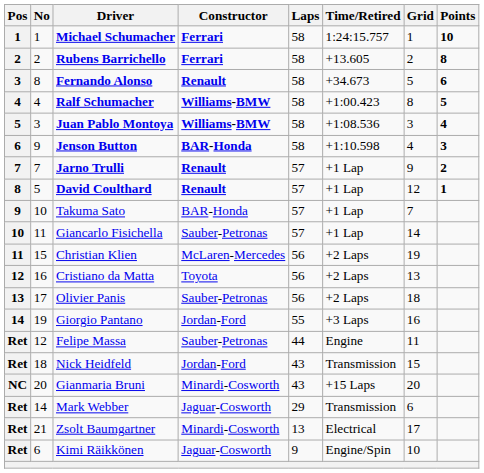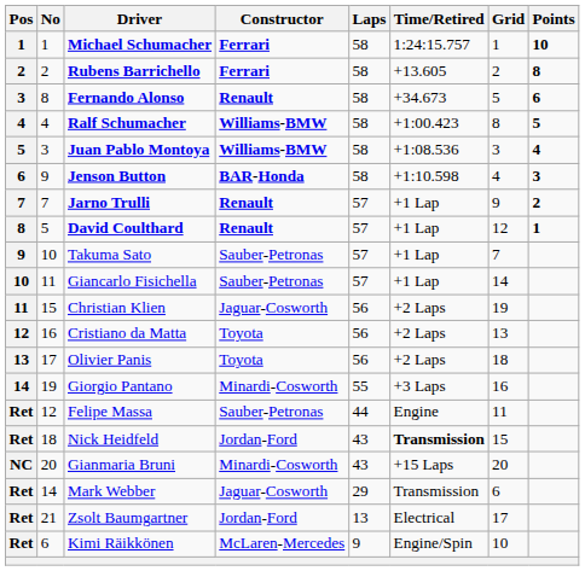 <table class="wikitable" style="font-size: 85%">
 <tr>
 <th>Pos</th>
 <th>No</th>
 <th>Driver</th>
 <th>Constructor</th>
 <th>Laps</th>
 <th>Time/Retired</th>
 <th>Grid</th>
 <th>Points</th>
 </tr>
 <tr>
 <th>1</th>
 <td>1</td>
 <td> <strong><a href='#'>Michael Schumacher</a></strong></td>
 <td><strong><a href='#'>Ferrari</a></strong></td>
 <td>58</td>
 <td>1:24:15.757</td>
 <td>1</td>
 <td><strong>10</strong></td>
 </tr>
 <tr>
 <th>2</th>
 <td>2</td>
 <td> <strong><a href='#'>Rubens Barrichello</a></strong></td>
 <td><strong><a href='#'>Ferrari</a></strong></td>
 <td>58</td>
 <td>+13.605</td>
 <td>2</td>
 <td><strong>8</strong></td>
 </tr>
 <tr>
 <th>3</th>
 <td>8</td>
 <td> <strong><a href='#'>Fernando Alonso</a></strong></td>
 <td><strong><a href='#'>Renault</a></strong></td>
 <td>58</td>
 <td>+34.673</td>
 <td>5</td>
 <td><strong>6</strong></td>
 </tr>
 <tr>
 <th>4</th>
 <td>4</td>
 <td> <strong><a href='#'>Ralf Schumacher</a></strong></td>
 <td><strong><a href='#'>Williams</a>-<a href='#'>BMW</a></strong></td>
 <td>58</td>
 <td>+1:00.423</td>
 <td>8</td>
 <td><strong>5</strong></td>
 </tr>
 <tr>
 <th>5</th>
 <td>3</td>
 <td> <strong><a href='#'>Juan Pablo Montoya</a></strong></td>
 <td><strong><a href='#'>Williams</a>-<a href='#'>BMW</a></strong></td>
 <td>58</td>
 <td>+1:08.536</td>
 <td>3</td>
 <td><strong>4</strong></td>
 </tr>
 <tr>
 <th>6</th>
 <td>9</td>
 <td> <strong><a href='#'>Jenson Button</a></strong></td>
 <td><strong><a href='#'>BAR</a>-<a href='#'>Honda</a></strong></td>
 <td>58</td>
 <td>+1:10.598</td>
 <td>4</td>
 <td><strong>3</strong></td>
 </tr>
 <tr>
 <th>7</th>
 <td>7</td>
 <td> <strong><a href='#'>Jarno Trulli</a></strong></td>
 <td><strong><a href='#'>Renault</a></strong></td>
 <td>57</td>
 <td>+1 Lap</td>
 <td>9</td>
 <td><strong>2</strong></td>
 </tr>
 <tr>
 <th>8</th>
 <td>5</td>
 <td> <strong><a href='#'>David Coulthard</a></strong></td>
 <td><strong><a href='#'>Renault</a></strong></td>
 <td>57</td>
 <td>+1 Lap</td>
 <td>12</td>
 <td><strong>1</strong></td>
 </tr>
 <tr>
 <th>9</th>
 <td>10</td>
 <td> <a href='#'>Takuma Sato</a></td>
-<td><a href='#'>BAR</a>-<a href='#'>Honda</a></td>
+<td><a href='#'>Sauber</a>-<a href='#'>Petronas</a></td>
 <td>57</td>
 <td>+1 Lap</td>
 <td>7</td>
 <td></td>
 </tr>
 <tr>
 <th>10</th>
 <td>11</td>
 <td> <a href='#'>Giancarlo Fisichella</a></td>
 <td><a href='#'>Sauber</a>-<a href='#'>Petronas</a></td>
 <td>57</td>
 <td>+1 Lap</td>
 <td>14</td>
 <td></td>
 </tr>
 <tr>
 <th>11</th>
 <td>15</td>
 <td> <a href='#'>Christian Klien</a></td>
-<td><a href='#'>McLaren</a>-<a href='#'>Mercedes</a></td>
+<td><a href='#'>Jaguar</a>-<a href='#'>Cosworth</a></td>
 <td>56</td>
 <td>+2 Laps</td>
 <td>19</td>
 <td></td>
 </tr>
 <tr>
 <th>12</th>
 <td>16</td>
 <td> <a href='#'>Cristiano da Matta</a></td>
 <td><a href='#'>Toyota</a></td>
 <td>56</td>
 <td>+2 Laps</td>
 <td>13</td>
 <td></td>
 </tr>
 <tr>
 <th>13</th>
 <td>17</td>
 <td> <a href='#'>Olivier Panis</a></td>
-<td><a href='#'>Sauber</a>-<a href='#'>Petronas</a></td>
+<td><a href='#'>Toyota</a></td>
 <td>56</td>
 <td>+2 Laps</td>
 <td>18</td>
 <td></td>
 </tr>
 <tr>
 <th>14</th>
 <td>19</td>
 <td> <a href='#'>Giorgio Pantano</a></td>
-<td><a href='#'>Jordan</a>-<a href='#'>Ford</a></td>
+<td><a href='#'>Minardi</a>-<a href='#'>Cosworth</a></td>
 <td>55</td>
 <td>+3 Laps</td>
 <td>16</td>
 <td></td>
 </tr>
 <tr>
 <th>Ret</th>
 <td>12</td>
 <td> <a href='#'>Felipe Massa</a></td>
 <td><a href='#'>Sauber</a>-<a href='#'>Petronas</a></td>
 <td>44</td>
 <td>Engine</td>
 <td>11</td>
 <td></td>
 </tr>
 <tr>
 <th>Ret</th>
 <td>18</td>
 <td> <a href='#'>Nick Heidfeld</a></td>
 <td><a href='#'>Jordan</a>-<a href='#'>Ford</a></td>
 <td>43</td>
-<td>Transmission</td>
+<td><strong>Transmission</strong></td>
 <td>15</td>
 <td></td>
 </tr>
 <tr>
 <th>NC</th>
 <td>20</td>
 <td> <a href='#'>Gianmaria Bruni</a></td>
 <td><a href='#'>Minardi</a>-<a href='#'>Cosworth</a></td>
 <td>43</td>
 <td>+15 Laps</td>
 <td>20</td>
 <td></td>
 </tr>
 <tr>
 <th>Ret</th>
 <td>14</td>
 <td> <a href='#'>Mark Webber</a></td>
 <td><a href='#'>Jaguar</a>-<a href='#'>Cosworth</a></td>
 <td>29</td>
 <td>Transmission</td>
 <td>6</td>
 <td></td>
 </tr>
 <tr>
 <th>Ret</th>
 <td>21</td>
 <td> <a href='#'>Zsolt Baumgartner</a></td>
-<td><a href='#'>Minardi</a>-<a href='#'>Cosworth</a></td>
+<td><a href='#'>Jordan</a>-<a href='#'>Ford</a></td>
 <td>13</td>
 <td>Electrical</td>
 <td>17</td>
 <td></td>
 </tr>
 <tr>
 <th>Ret</th>
 <td>6</td>
 <td> <a href='#'>Kimi Räikkönen</a></td>
-<td><a href='#'>Jaguar</a>-<a href='#'>Cosworth</a></td>
+<td><a href='#'>McLaren</a>-<a href='#'>Mercedes</a></td>
 <td>9</td>
 <td>Engine/Spin</td>
 <td>10</td>
 <td></td>
 </tr>
 <tr>
 <th colspan="8"></th>
 </tr>
 </table>
